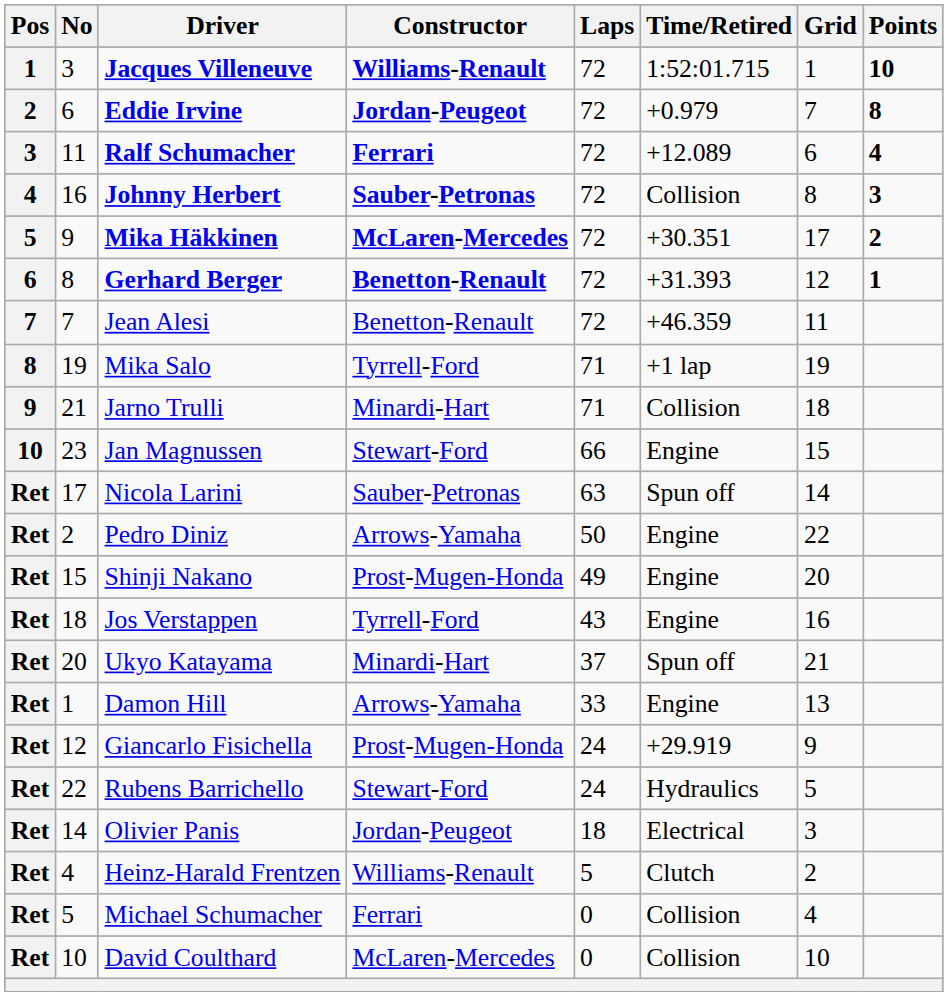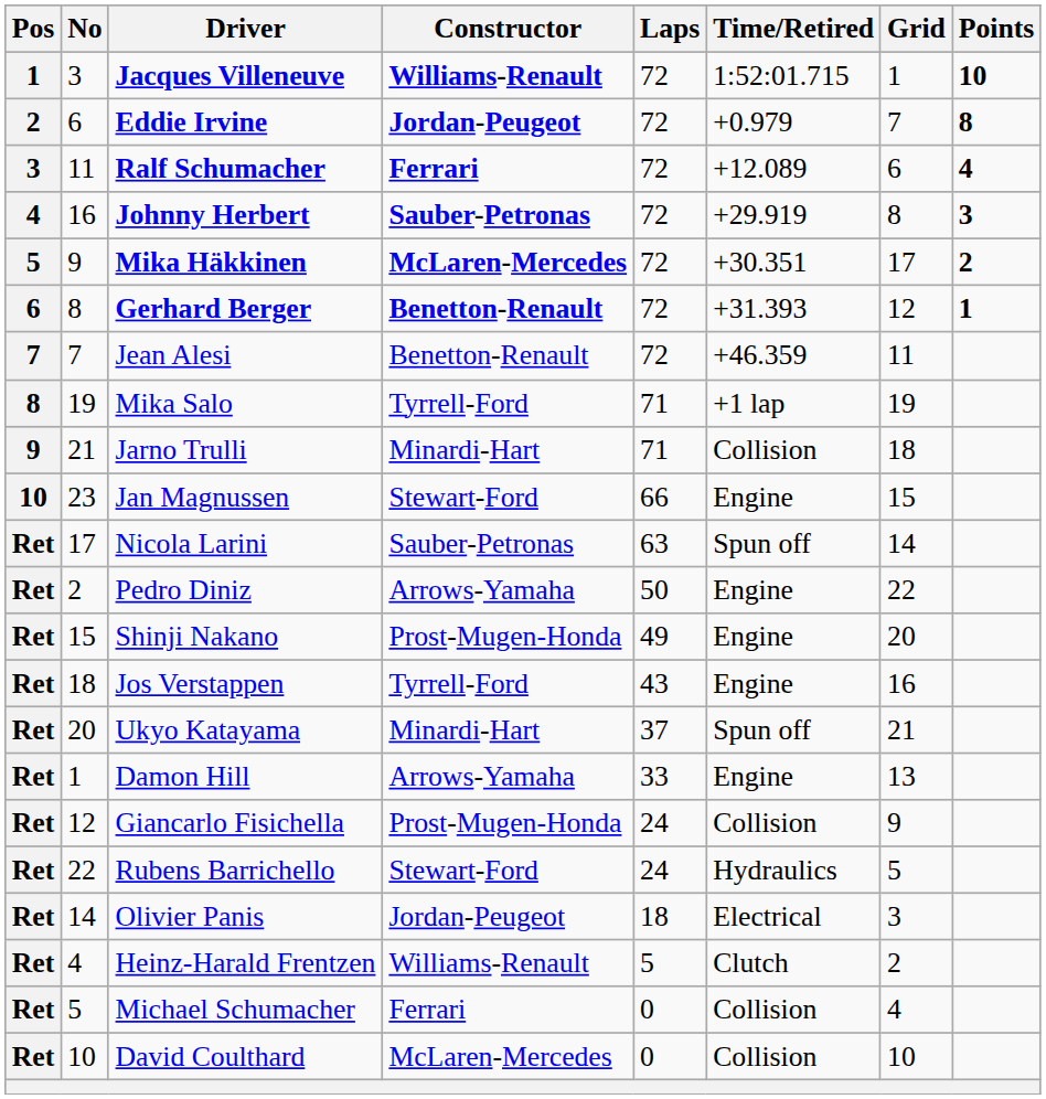 <table class="wikitable" style="font-size: 95%;">
 <tr>
 <th>Pos</th>
 <th>No</th>
 <th>Driver</th>
 <th>Constructor</th>
 <th>Laps</th>
 <th>Time/Retired</th>
 <th>Grid</th>
 <th>Points</th>
 </tr>
 <tr>
 <th>1</th>
 <td>3</td>
 <td> <strong><a href='#'>Jacques Villeneuve</a></strong></td>
 <td><strong><a href='#'>Williams</a>-<a href='#'>Renault</a></strong></td>
 <td>72</td>
 <td>1:52:01.715</td>
 <td>1</td>
 <td><strong>10</strong></td>
 </tr>
 <tr>
 <th>2</th>
 <td>6</td>
 <td> <strong><a href='#'>Eddie Irvine</a></strong></td>
 <td><strong><a href='#'>Jordan</a>-<a href='#'>Peugeot</a></strong></td>
 <td>72</td>
 <td>+0.979</td>
 <td>7</td>
 <td><strong>8</strong></td>
 </tr>
 <tr>
 <th>3</th>
 <td>11</td>
 <td> <strong><a href='#'>Ralf Schumacher</a></strong></td>
 <td><strong><a href='#'>Ferrari</a></strong></td>
 <td>72</td>
 <td>+12.089</td>
 <td>6</td>
 <td><strong>4</strong></td>
 </tr>
 <tr>
 <th>4</th>
 <td>16</td>
 <td> <strong><a href='#'>Johnny Herbert</a></strong></td>
 <td><strong><a href='#'>Sauber</a>-<a href='#'>Petronas</a></strong></td>
 <td>72</td>
-<td>Collision</td>
+<td>+29.919</td>
 <td>8</td>
 <td><strong>3</strong></td>
 </tr>
 <tr>
 <th>5</th>
 <td>9</td>
 <td> <strong><a href='#'>Mika Häkkinen</a></strong></td>
 <td><strong><a href='#'>McLaren</a>-<a href='#'>Mercedes</a></strong></td>
 <td>72</td>
 <td>+30.351</td>
 <td>17</td>
 <td><strong>2</strong></td>
 </tr>
 <tr>
 <th>6</th>
 <td>8</td>
 <td> <strong><a href='#'>Gerhard Berger</a></strong></td>
 <td><strong><a href='#'>Benetton</a>-<a href='#'>Renault</a></strong></td>
 <td>72</td>
 <td>+31.393</td>
 <td>12</td>
 <td><strong>1</strong></td>
 </tr>
 <tr>
 <th>7</th>
 <td>7</td>
 <td> <a href='#'>Jean Alesi</a></td>
 <td><a href='#'>Benetton</a>-<a href='#'>Renault</a></td>
 <td>72</td>
 <td>+46.359</td>
 <td>11</td>
 <td> </td>
 </tr>
 <tr>
 <th>8</th>
 <td>19</td>
 <td> <a href='#'>Mika Salo</a></td>
 <td><a href='#'>Tyrrell</a>-<a href='#'>Ford</a></td>
 <td>71</td>
 <td>+1 lap</td>
 <td>19</td>
 <td> </td>
 </tr>
 <tr>
 <th>9</th>
 <td>21</td>
 <td> <a href='#'>Jarno Trulli</a></td>
 <td><a href='#'>Minardi</a>-<a href='#'>Hart</a></td>
 <td>71</td>
 <td>Collision</td>
 <td>18</td>
 <td> </td>
 </tr>
 <tr>
 <th>10</th>
 <td>23</td>
 <td> <a href='#'>Jan Magnussen</a></td>
 <td><a href='#'>Stewart</a>-<a href='#'>Ford</a></td>
 <td>66</td>
 <td>Engine</td>
 <td>15</td>
 <td> </td>
 </tr>
 <tr>
 <th>Ret</th>
 <td>17</td>
 <td> <a href='#'>Nicola Larini</a></td>
 <td><a href='#'>Sauber</a>-<a href='#'>Petronas</a></td>
 <td>63</td>
 <td>Spun off</td>
 <td>14</td>
 <td> </td>
 </tr>
 <tr>
 <th>Ret</th>
 <td>2</td>
 <td> <a href='#'>Pedro Diniz</a></td>
 <td><a href='#'>Arrows</a>-<a href='#'>Yamaha</a></td>
 <td>50</td>
 <td>Engine</td>
 <td>22</td>
 <td> </td>
 </tr>
 <tr>
 <th>Ret</th>
 <td>15</td>
 <td> <a href='#'>Shinji Nakano</a></td>
 <td><a href='#'>Prost</a>-<a href='#'>Mugen-Honda</a></td>
 <td>49</td>
 <td>Engine</td>
 <td>20</td>
 <td> </td>
 </tr>
 <tr>
 <th>Ret</th>
 <td>18</td>
 <td> <a href='#'>Jos Verstappen</a></td>
 <td><a href='#'>Tyrrell</a>-<a href='#'>Ford</a></td>
 <td>43</td>
 <td>Engine</td>
 <td>16</td>
 <td> </td>
 </tr>
 <tr>
 <th>Ret</th>
 <td>20</td>
 <td> <a href='#'>Ukyo Katayama</a></td>
 <td><a href='#'>Minardi</a>-<a href='#'>Hart</a></td>
 <td>37</td>
 <td>Spun off</td>
 <td>21</td>
 <td> </td>
 </tr>
 <tr>
 <th>Ret</th>
 <td>1</td>
 <td> <a href='#'>Damon Hill</a></td>
 <td><a href='#'>Arrows</a>-<a href='#'>Yamaha</a></td>
 <td>33</td>
 <td>Engine</td>
 <td>13</td>
 <td> </td>
 </tr>
 <tr>
 <th>Ret</th>
 <td>12</td>
 <td> <a href='#'>Giancarlo Fisichella</a></td>
 <td><a href='#'>Prost</a>-<a href='#'>Mugen-Honda</a></td>
 <td>24</td>
-<td>+29.919</td>
+<td>Collision</td>
 <td>9</td>
 <td> </td>
 </tr>
 <tr>
 <th>Ret</th>
 <td>22</td>
 <td> <a href='#'>Rubens Barrichello</a></td>
 <td><a href='#'>Stewart</a>-<a href='#'>Ford</a></td>
 <td>24</td>
 <td>Hydraulics</td>
 <td>5</td>
 <td> </td>
 </tr>
 <tr>
 <th>Ret</th>
 <td>14</td>
 <td> <a href='#'>Olivier Panis</a></td>
 <td><a href='#'>Jordan</a>-<a href='#'>Peugeot</a></td>
 <td>18</td>
 <td>Electrical</td>
 <td>3</td>
 <td> </td>
 </tr>
 <tr>
 <th>Ret</th>
 <td>4</td>
 <td> <a href='#'>Heinz-Harald Frentzen</a></td>
 <td><a href='#'>Williams</a>-<a href='#'>Renault</a></td>
 <td>5</td>
 <td>Clutch</td>
 <td>2</td>
 <td> </td>
 </tr>
 <tr>
 <th>Ret</th>
 <td>5</td>
 <td> <a href='#'>Michael Schumacher</a></td>
 <td><a href='#'>Ferrari</a></td>
 <td>0</td>
 <td>Collision</td>
 <td>4</td>
 <td> </td>
 </tr>
 <tr>
 <th>Ret</th>
 <td>10</td>
 <td> <a href='#'>David Coulthard</a></td>
 <td><a href='#'>McLaren</a>-<a href='#'>Mercedes</a></td>
 <td>0</td>
 <td>Collision</td>
 <td>10</td>
 <td> </td>
 </tr>
 <tr>
 <th colspan="8"></th>
 </tr>
 </table>
